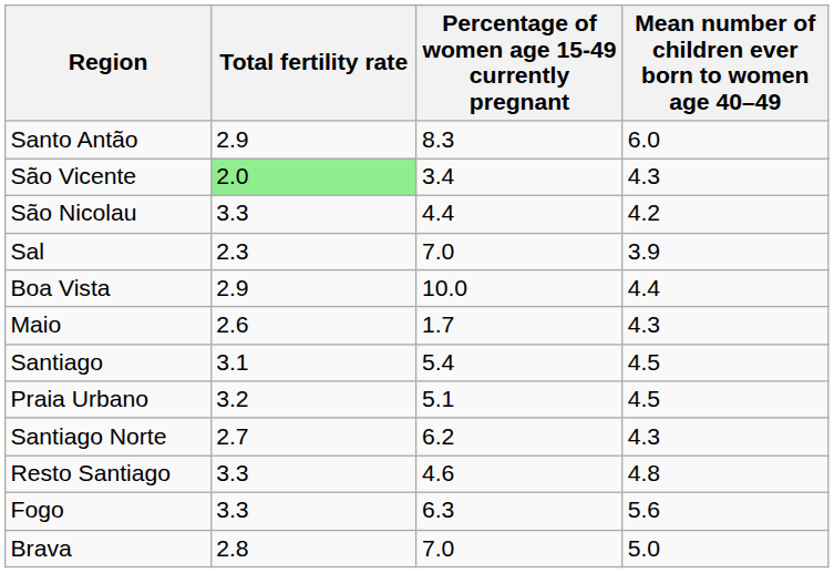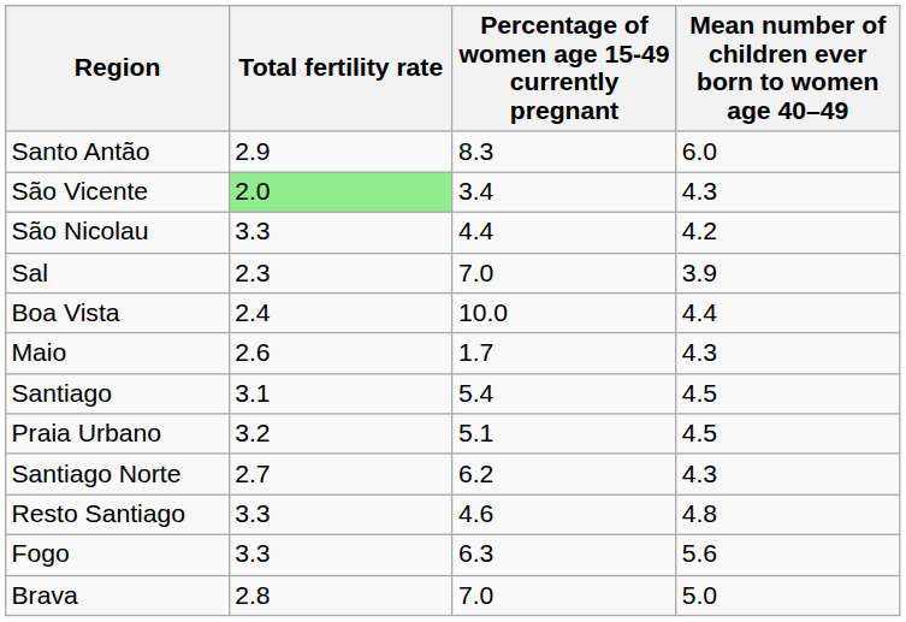 <table class="wikitable sortable">
 <tr>
 <th style="width:100pt;">Region</th>
 <th style="width:100pt;">Total fertility rate</th>
 <th style="width:100pt;">Percentage of women age 15-49 currently pregnant</th>
 <th style="width:100pt;">Mean number of children ever born to women age 40–49</th>
 </tr>
 <tr>
 <td>Santo Antão</td>
 <td>2.9</td>
 <td>8.3</td>
 <td>6.0</td>
 </tr>
 <tr>
 <td>São Vicente</td>
 <td style="background: lightgreen;">2.0</td>
 <td>3.4</td>
 <td>4.3</td>
 </tr>
 <tr>
 <td>São Nicolau</td>
 <td>3.3</td>
 <td>4.4</td>
 <td>4.2</td>
 </tr>
 <tr>
 <td>Sal</td>
 <td>2.3</td>
 <td>7.0</td>
 <td>3.9</td>
 </tr>
 <tr>
 <td>Boa Vista</td>
-<td>2.9</td>
+<td>2.4</td>
 <td>10.0</td>
 <td>4.4</td>
 </tr>
 <tr>
 <td>Maio</td>
 <td>2.6</td>
 <td>1.7</td>
 <td>4.3</td>
 </tr>
 <tr>
 <td>Santiago</td>
 <td>3.1</td>
 <td>5.4</td>
 <td>4.5</td>
 </tr>
 <tr>
 <td>Praia Urbano</td>
 <td>3.2</td>
 <td>5.1</td>
 <td>4.5</td>
 </tr>
 <tr>
 <td>Santiago Norte</td>
 <td>2.7</td>
 <td>6.2</td>
 <td>4.3</td>
 </tr>
 <tr>
 <td>Resto Santiago</td>
 <td>3.3</td>
 <td>4.6</td>
 <td>4.8</td>
 </tr>
 <tr>
 <td>Fogo</td>
 <td>3.3</td>
 <td>6.3</td>
 <td>5.6</td>
 </tr>
 <tr>
 <td>Brava</td>
 <td>2.8</td>
 <td>7.0</td>
 <td>5.0</td>
 </tr>
 </table>
